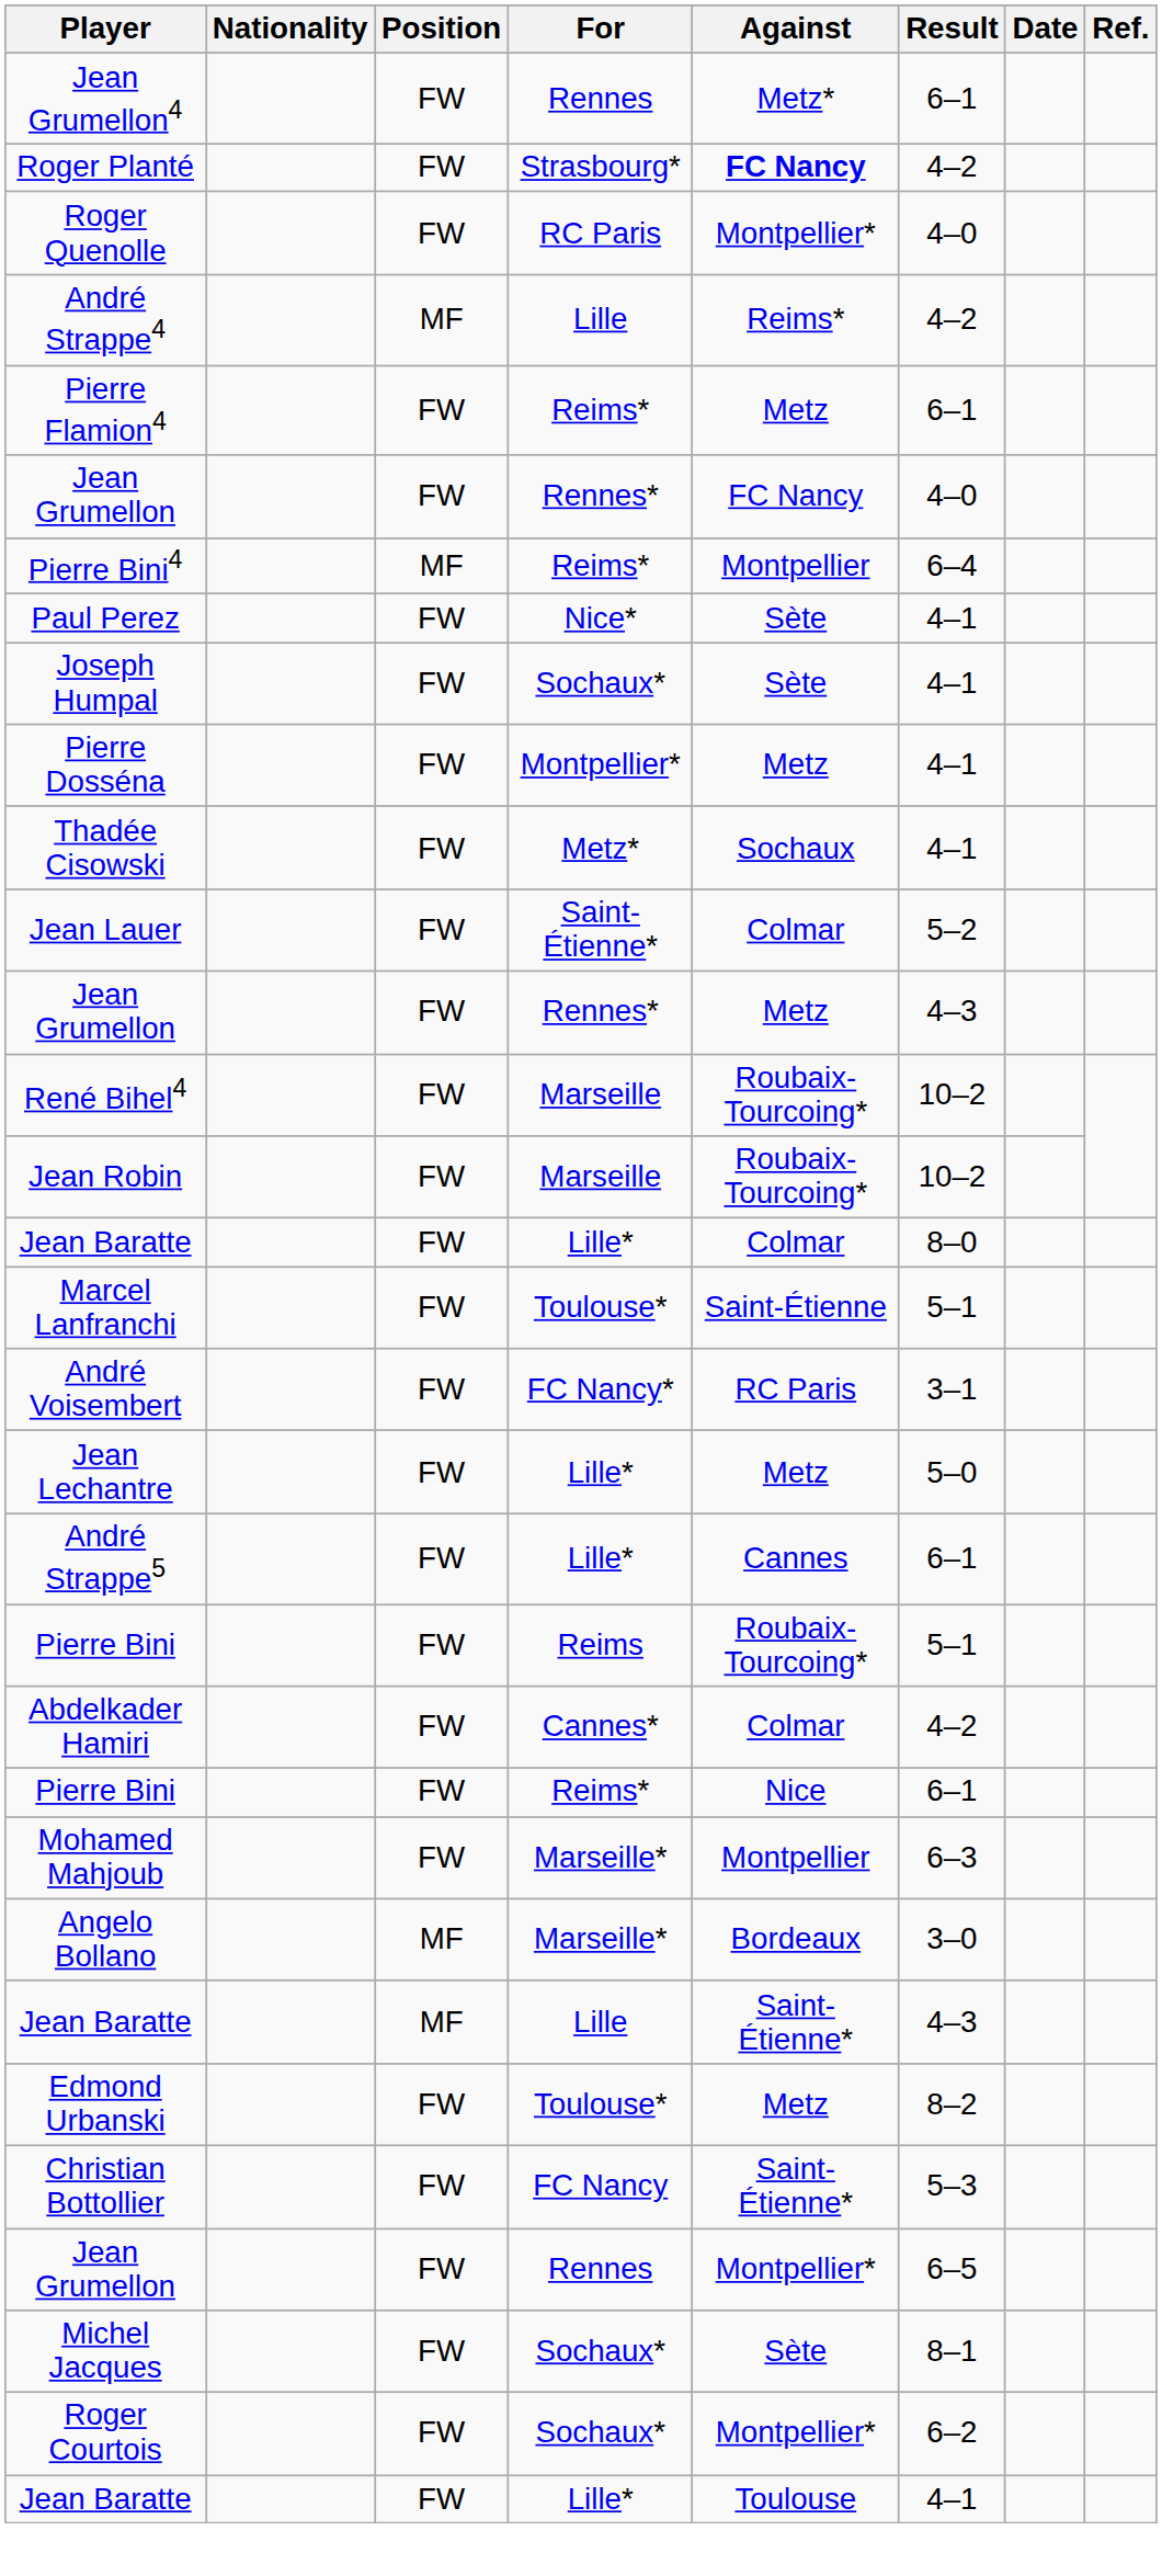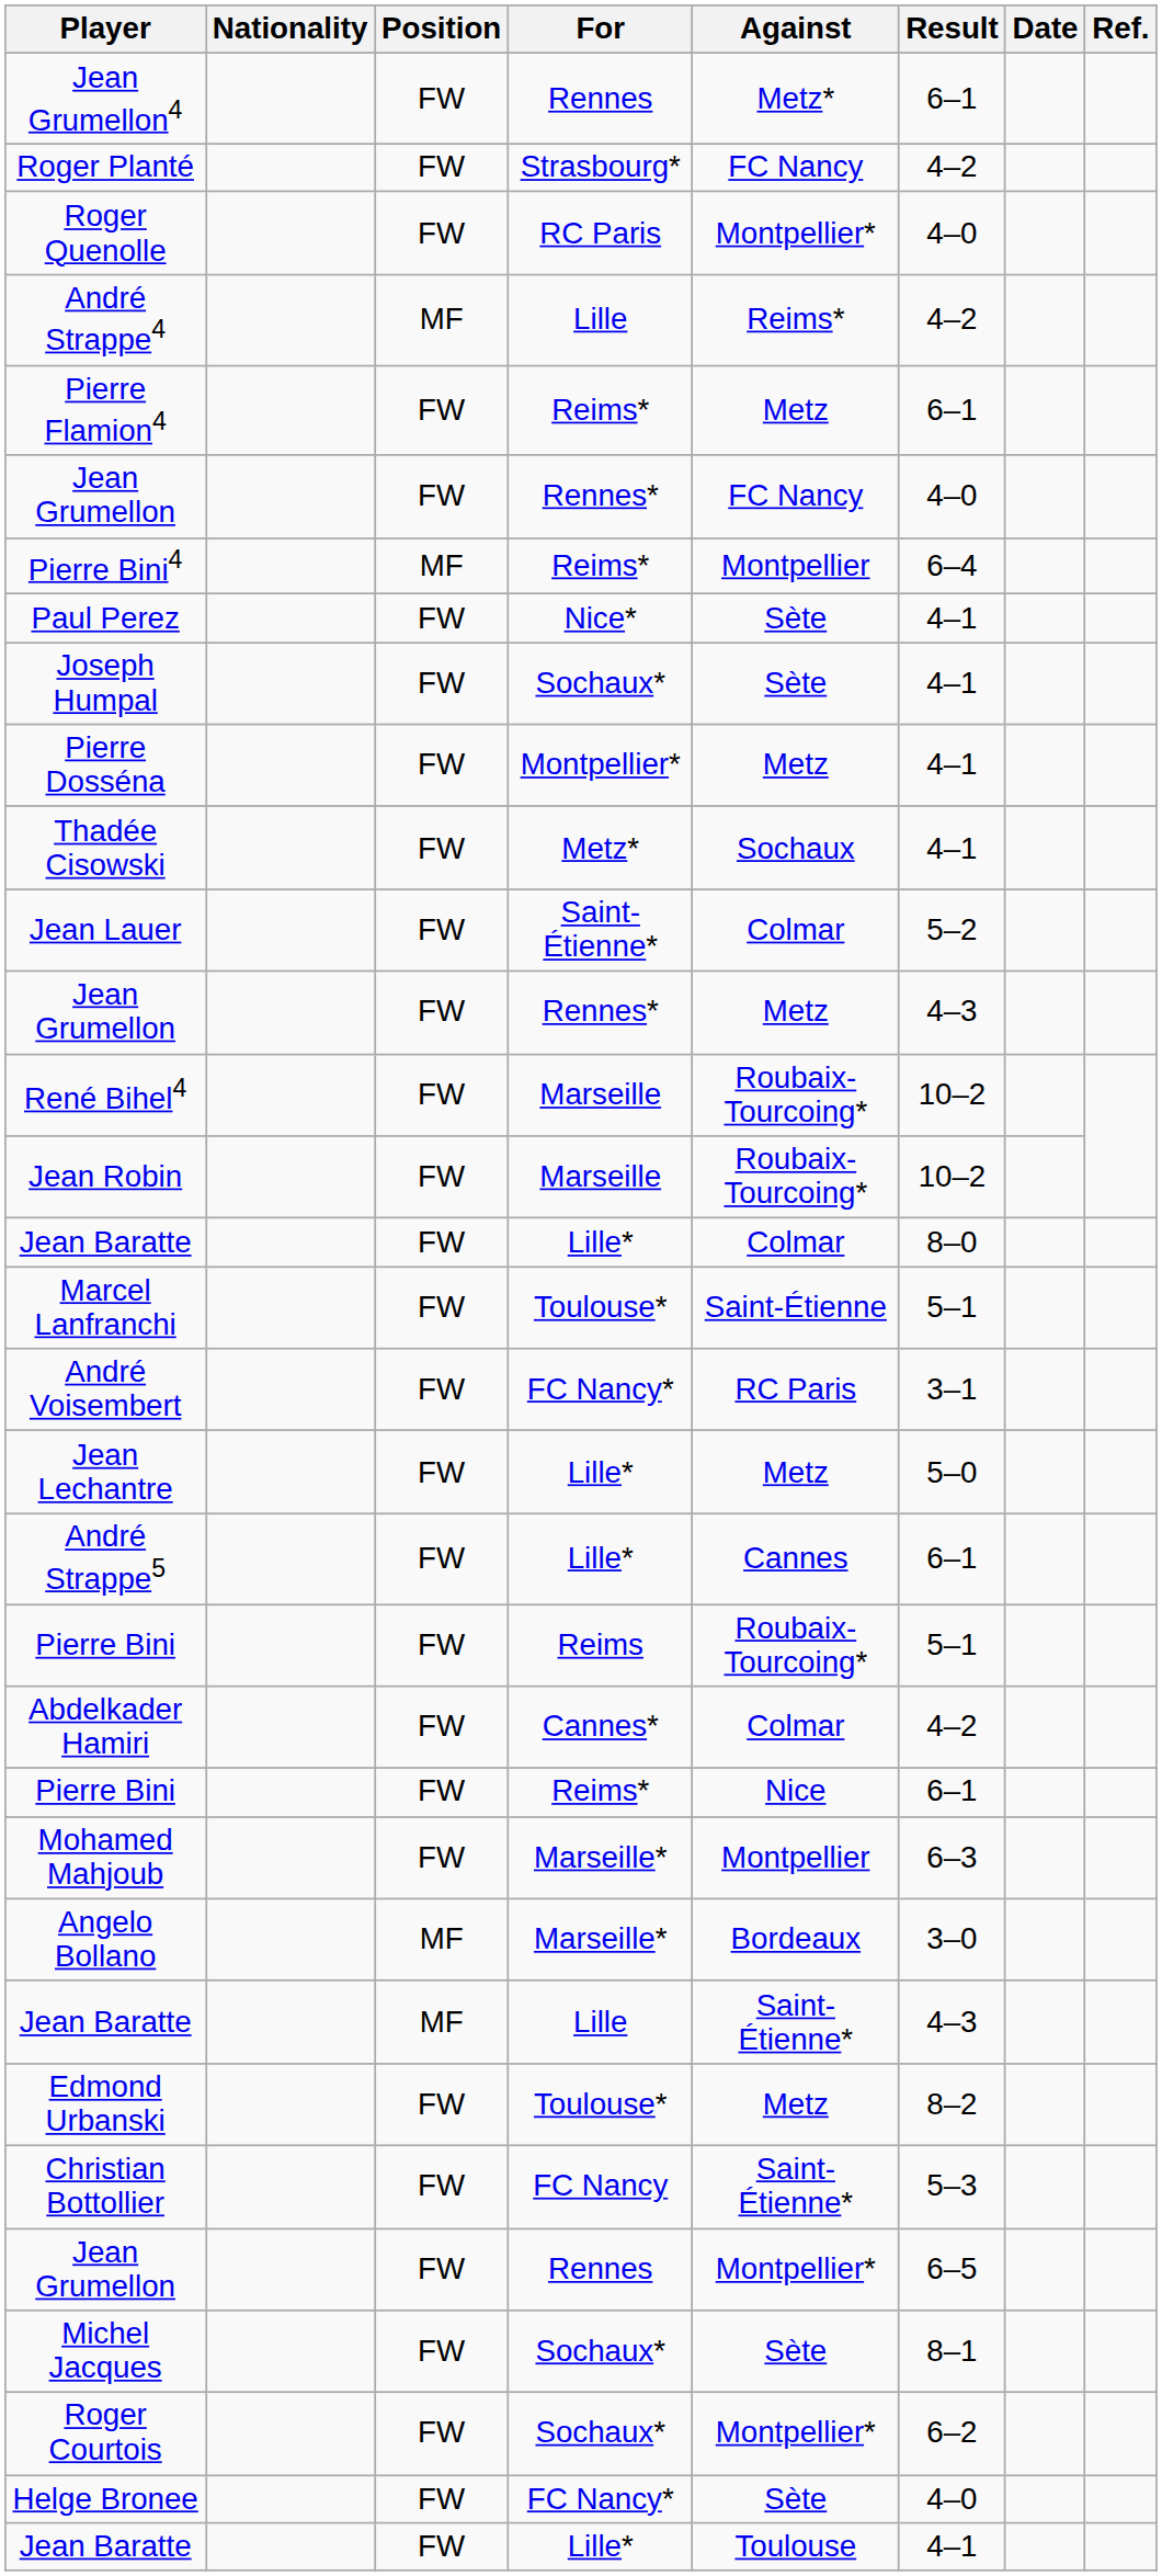 <table class="wikitable plainrowheaders sortable" style="text-align:center">
 <tr>
 <th>Player</th>
 <th>Nationality</th>
 <th>Position</th>
 <th>For</th>
 <th>Against</th>
 <th align=center>Result</th>
 <th>Date</th>
 <th class="unsortable" align="center">Ref.</th>
 </tr>
 <tr>
 <td><a href='#'>Jean Grumellon</a><sup>4</sup></td>
 <td></td>
 <td>FW</td>
 <td><a href='#'>Rennes</a></td>
 <td><a href='#'>Metz</a>*</td>
 <td>6–1</td>
 <td></td>
 <td></td>
 </tr>
 <tr>
 <td><a href='#'>Roger Planté</a></td>
 <td></td>
 <td>FW</td>
 <td><a href='#'>Strasbourg</a>*</td>
-<td><strong><a href='#'>FC Nancy</a></strong></td>
+<td><a href='#'>FC Nancy</a></td>
 <td>4–2</td>
 <td></td>
 <td></td>
 </tr>
 <tr>
 <td><a href='#'>Roger Quenolle</a></td>
 <td></td>
 <td>FW</td>
 <td><a href='#'>RC Paris</a></td>
 <td><a href='#'>Montpellier</a>*</td>
 <td>4–0</td>
 <td></td>
 <td></td>
 </tr>
 <tr>
 <td><a href='#'>André Strappe</a><sup>4</sup></td>
 <td></td>
 <td>MF</td>
 <td><a href='#'>Lille</a></td>
 <td><a href='#'>Reims</a>*</td>
 <td>4–2</td>
 <td></td>
 <td></td>
 </tr>
 <tr>
 <td><a href='#'>Pierre Flamion</a><sup>4</sup></td>
 <td></td>
 <td>FW</td>
 <td><a href='#'>Reims</a>*</td>
 <td><a href='#'>Metz</a></td>
 <td>6–1</td>
 <td></td>
 <td></td>
 </tr>
 <tr>
 <td><a href='#'>Jean Grumellon</a></td>
 <td></td>
 <td>FW</td>
 <td><a href='#'>Rennes</a>*</td>
 <td><a href='#'>FC Nancy</a></td>
 <td>4–0</td>
 <td></td>
 <td></td>
 </tr>
 <tr>
 <td><a href='#'>Pierre Bini</a><sup>4</sup></td>
 <td></td>
 <td>MF</td>
 <td><a href='#'>Reims</a>*</td>
 <td><a href='#'>Montpellier</a></td>
 <td>6–4</td>
 <td></td>
 <td></td>
 </tr>
 <tr>
 <td><a href='#'>Paul Perez</a></td>
 <td></td>
 <td>FW</td>
 <td><a href='#'>Nice</a>*</td>
 <td><a href='#'>Sète</a></td>
 <td>4–1</td>
 <td></td>
 <td></td>
 </tr>
 <tr>
 <td><a href='#'>Joseph Humpal</a></td>
 <td></td>
 <td>FW</td>
 <td><a href='#'>Sochaux</a>*</td>
 <td><a href='#'>Sète</a></td>
 <td>4–1</td>
 <td></td>
 <td></td>
 </tr>
 <tr>
 <td><a href='#'>Pierre Dosséna</a></td>
 <td></td>
 <td>FW</td>
 <td><a href='#'>Montpellier</a>*</td>
 <td><a href='#'>Metz</a></td>
 <td>4–1</td>
 <td></td>
 <td></td>
 </tr>
 <tr>
 <td><a href='#'>Thadée Cisowski</a></td>
 <td></td>
 <td>FW</td>
 <td><a href='#'>Metz</a>*</td>
 <td><a href='#'>Sochaux</a></td>
 <td>4–1</td>
 <td></td>
 <td></td>
 </tr>
 <tr>
 <td><a href='#'>Jean Lauer</a></td>
 <td></td>
 <td>FW</td>
 <td><a href='#'>Saint-Étienne</a>*</td>
 <td><a href='#'>Colmar</a></td>
 <td>5–2</td>
 <td></td>
 <td></td>
 </tr>
 <tr>
 <td><a href='#'>Jean Grumellon</a></td>
 <td></td>
 <td>FW</td>
 <td><a href='#'>Rennes</a>*</td>
 <td><a href='#'>Metz</a></td>
 <td>4–3</td>
 <td></td>
 <td></td>
 </tr>
 <tr>
 <td><a href='#'>René Bihel</a><sup>4</sup></td>
 <td></td>
 <td>FW</td>
 <td><a href='#'>Marseille</a></td>
 <td><a href='#'>Roubaix-Tourcoing</a>*</td>
 <td>10–2</td>
 <td></td>
 <td rowspan=2></td>
 </tr>
 <tr>
 <td><a href='#'>Jean Robin</a></td>
 <td></td>
 <td>FW</td>
 <td><a href='#'>Marseille</a></td>
 <td><a href='#'>Roubaix-Tourcoing</a>*</td>
 <td>10–2</td>
 <td></td>
 </tr>
 <tr>
 <td><a href='#'>Jean Baratte</a></td>
 <td></td>
 <td>FW</td>
 <td><a href='#'>Lille</a>*</td>
 <td><a href='#'>Colmar</a></td>
 <td>8–0</td>
 <td></td>
 <td></td>
 </tr>
 <tr>
 <td><a href='#'>Marcel Lanfranchi</a></td>
 <td></td>
 <td>FW</td>
 <td><a href='#'>Toulouse</a>*</td>
 <td><a href='#'>Saint-Étienne</a></td>
 <td>5–1</td>
 <td></td>
 <td></td>
 </tr>
 <tr>
 <td><a href='#'>André Voisembert</a></td>
 <td></td>
 <td>FW</td>
 <td><a href='#'>FC Nancy</a>*</td>
 <td><a href='#'>RC Paris</a></td>
 <td>3–1</td>
 <td></td>
 <td></td>
 </tr>
 <tr>
 <td><a href='#'>Jean Lechantre</a></td>
 <td></td>
 <td>FW</td>
 <td><a href='#'>Lille</a>*</td>
 <td><a href='#'>Metz</a></td>
 <td>5–0</td>
 <td></td>
 <td></td>
 </tr>
 <tr>
 <td><a href='#'>André Strappe</a><sup>5</sup></td>
 <td></td>
 <td>FW</td>
 <td><a href='#'>Lille</a>*</td>
 <td><a href='#'>Cannes</a></td>
 <td>6–1</td>
 <td></td>
 <td></td>
 </tr>
 <tr>
 <td><a href='#'>Pierre Bini</a></td>
 <td></td>
 <td>FW</td>
 <td><a href='#'>Reims</a></td>
 <td><a href='#'>Roubaix-Tourcoing</a>*</td>
 <td>5–1</td>
 <td></td>
 <td></td>
 </tr>
 <tr>
 <td><a href='#'>Abdelkader Hamiri</a></td>
 <td></td>
 <td>FW</td>
 <td><a href='#'>Cannes</a>*</td>
 <td><a href='#'>Colmar</a></td>
 <td>4–2</td>
 <td></td>
 <td></td>
 </tr>
 <tr>
 <td><a href='#'>Pierre Bini</a></td>
 <td></td>
 <td>FW</td>
 <td><a href='#'>Reims</a>*</td>
 <td><a href='#'>Nice</a></td>
 <td>6–1</td>
 <td></td>
 <td></td>
 </tr>
 <tr>
 <td><a href='#'>Mohamed Mahjoub</a></td>
 <td></td>
 <td>FW</td>
 <td><a href='#'>Marseille</a>*</td>
 <td><a href='#'>Montpellier</a></td>
 <td>6–3</td>
 <td></td>
 <td></td>
 </tr>
 <tr>
 <td><a href='#'>Angelo Bollano</a></td>
 <td></td>
 <td>MF</td>
 <td><a href='#'>Marseille</a>*</td>
 <td><a href='#'>Bordeaux</a></td>
 <td>3–0</td>
 <td></td>
 <td></td>
 </tr>
 <tr>
 <td><a href='#'>Jean Baratte</a></td>
 <td></td>
 <td>MF</td>
 <td><a href='#'>Lille</a></td>
 <td><a href='#'>Saint-Étienne</a>*</td>
 <td>4–3</td>
 <td></td>
 <td></td>
 </tr>
 <tr>
 <td><a href='#'>Edmond Urbanski</a></td>
 <td></td>
 <td>FW</td>
 <td><a href='#'>Toulouse</a>*</td>
 <td><a href='#'>Metz</a></td>
 <td>8–2</td>
 <td></td>
 <td></td>
 </tr>
 <tr>
 <td><a href='#'>Christian Bottollier</a></td>
 <td></td>
 <td>FW</td>
 <td><a href='#'>FC Nancy</a></td>
 <td><a href='#'>Saint-Étienne</a>*</td>
 <td>5–3</td>
 <td></td>
 <td></td>
 </tr>
 <tr>
 <td><a href='#'>Jean Grumellon</a></td>
 <td></td>
 <td>FW</td>
 <td><a href='#'>Rennes</a></td>
 <td><a href='#'>Montpellier</a>*</td>
 <td>6–5</td>
 <td></td>
 <td></td>
 </tr>
 <tr>
 <td><a href='#'>Michel Jacques</a></td>
 <td></td>
 <td>FW</td>
 <td><a href='#'>Sochaux</a>*</td>
 <td><a href='#'>Sète</a></td>
 <td>8–1</td>
 <td></td>
 <td></td>
 </tr>
 <tr>
 <td><a href='#'>Roger Courtois</a></td>
 <td></td>
 <td>FW</td>
 <td><a href='#'>Sochaux</a>*</td>
 <td><a href='#'>Montpellier</a>*</td>
 <td>6–2</td>
 <td></td>
 <td></td>
 </tr>
 <tr>
+<td><a href='#'>Helge Bronee</a></td>
+<td></td>
+<td>FW</td>
+<td><a href='#'>FC Nancy</a>*</td>
+<td><a href='#'>Sète</a></td>
+<td>4–0</td>
+<td></td>
+<td></td>
+</tr>
+<tr>
 <td><a href='#'>Jean Baratte</a></td>
 <td></td>
 <td>FW</td>
 <td><a href='#'>Lille</a>*</td>
 <td><a href='#'>Toulouse</a></td>
 <td>4–1</td>
 <td></td>
 <td></td>
 </tr>
 </table>
